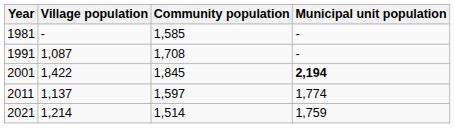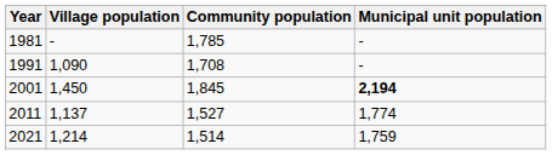 <table class=wikitable>
 <tr>
 <th>Year</th>
 <th>Village population</th>
 <th>Community population</th>
 <th>Municipal unit population</th>
 </tr>
 <tr>
 <td>1981</td>
 <td>-</td>
-<td>1,585</td>
+<td>1,785</td>
 <td>-</td>
 </tr>
 <tr>
 <td>1991</td>
-<td>1,087</td>
+<td>1,090</td>
 <td>1,708</td>
 <td>-</td>
 </tr>
 <tr>
 <td>2001</td>
-<td>1,422</td>
+<td>1,450</td>
 <td>1,845</td>
 <td><strong>2,194</strong></td>
 </tr>
 <tr>
 <td>2011</td>
 <td>1,137</td>
-<td>1,597</td>
+<td>1,527</td>
 <td>1,774</td>
 </tr>
 <tr>
 <td>2021</td>
 <td>1,214</td>
 <td>1,514</td>
 <td>1,759</td>
 </tr>
 </table>
